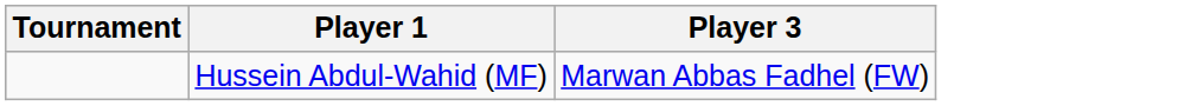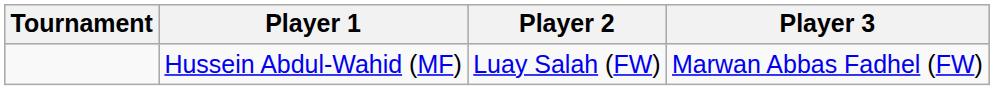 <table class="wikitable">
 <tr>
 <th>Tournament</th>
 <th>Player 1</th>
+<th>Player 2</th>
 <th>Player 3</th>
 </tr>
 <tr>
 <td></td>
 <td><a href='#'>Hussein Abdul-Wahid</a> (<a href='#'>MF</a>)</td>
+<td><a href='#'>Luay Salah</a> (<a href='#'>FW</a>)</td>
 <td><a href='#'>Marwan Abbas Fadhel</a> (<a href='#'>FW</a>)</td>
 </tr>
 </table>
